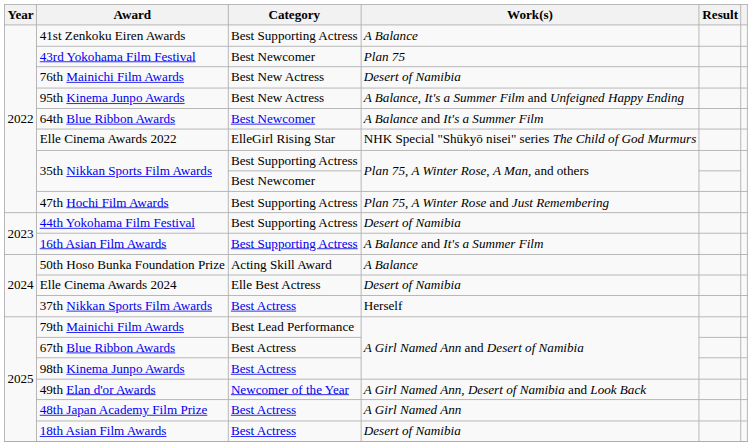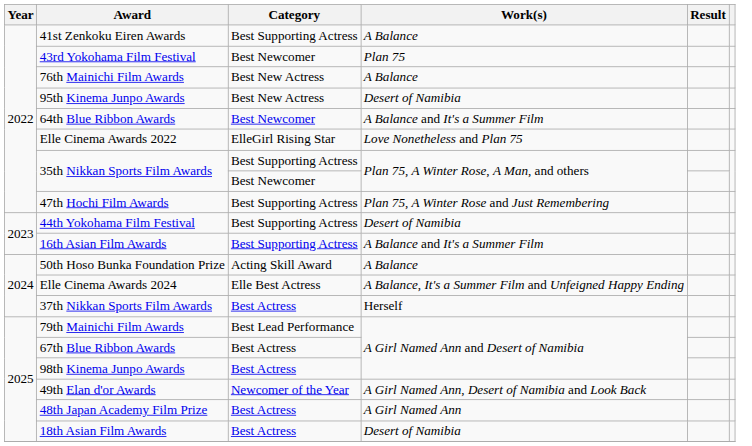 <table class="wikitable">
 <tr>
 <th>Year</th>
 <th>Award</th>
 <th>Category</th>
 <th>Work(s)</th>
 <th>Result</th>
 <th></th>
 </tr>
 <tr>
 <td rowspan=9>2022</td>
 <td>41st Zenkoku Eiren Awards</td>
 <td>Best Supporting Actress</td>
 <td><em>A Balance</em></td>
 <td></td>
 <td></td>
 </tr>
 <tr>
 <td><a href='#'>43rd Yokohama Film Festival</a></td>
 <td>Best Newcomer</td>
 <td><em>Plan 75</em></td>
 <td></td>
 <td></td>
 </tr>
 <tr>
 <td>76th <a href='#'>Mainichi Film Awards</a></td>
 <td>Best New Actress</td>
-<td><em>Desert of Namibia</em></td>
+<td><em>A Balance</em></td>
 <td></td>
 <td></td>
 </tr>
 <tr>
 <td>95th <a href='#'>Kinema Junpo Awards</a></td>
 <td>Best New Actress</td>
-<td><em>A Balance</em>, <em>It's a Summer Film</em> and <em>Unfeigned Happy Ending</em></td>
+<td><em>Desert of Namibia</em></td>
 <td></td>
 <td></td>
 </tr>
 <tr>
 <td>64th <a href='#'>Blue Ribbon Awards</a></td>
 <td><a href='#'>Best Newcomer</a></td>
 <td><em>A Balance</em> and <em>It's a Summer Film</em></td>
 <td></td>
 <td></td>
 </tr>
 <tr>
 <td>Elle Cinema Awards 2022</td>
 <td>ElleGirl Rising Star</td>
-<td>NHK Special "Shūkyō nisei" series <em>The Child of God Murmurs</em></td>
+<td><em>Love Nonetheless</em> and <em>Plan 75</em></td>
 <td></td>
 <td></td>
 </tr>
 <tr>
 <td rowspan=2>35th <a href='#'>Nikkan Sports Film Awards</a></td>
 <td>Best Supporting Actress</td>
 <td rowspan=2><em>Plan 75</em>, <em>A Winter Rose</em>, <em>A Man</em>, and others</td>
 <td></td>
 <td rowspan=2></td>
 </tr>
 <tr>
 <td>Best Newcomer</td>
 <td></td>
 </tr>
 <tr>
 <td>47th <a href='#'>Hochi Film Awards</a></td>
 <td>Best Supporting Actress</td>
 <td><em>Plan 75</em>, <em>A Winter Rose</em> and <em>Just Remembering</em></td>
 <td></td>
 <td></td>
 </tr>
 <tr>
 <td rowspan=2>2023</td>
 <td><a href='#'>44th Yokohama Film Festival</a></td>
 <td>Best Supporting Actress</td>
 <td><em>Desert of Namibia</em></td>
 <td></td>
 <td></td>
 </tr>
 <tr>
 <td><a href='#'>16th Asian Film Awards</a></td>
 <td><a href='#'>Best Supporting Actress</a></td>
 <td><em>A Balance</em> and <em>It's a Summer Film</em></td>
 <td></td>
 <td></td>
 </tr>
 <tr>
 <td rowspan=3>2024</td>
 <td>50th Hoso Bunka Foundation Prize</td>
 <td>Acting Skill Award</td>
 <td><em>A Balance</em></td>
 <td></td>
 <td></td>
 </tr>
 <tr>
 <td>Elle Cinema Awards 2024</td>
 <td>Elle Best Actress</td>
-<td><em>Desert of Namibia</em></td>
+<td><em>A Balance</em>, <em>It's a Summer Film</em> and <em>Unfeigned Happy Ending</em></td>
 <td></td>
 <td></td>
 </tr>
 <tr>
 <td>37th <a href='#'>Nikkan Sports Film Awards</a></td>
 <td><a href='#'>Best Actress</a></td>
 <td>Herself</td>
 <td></td>
 <td></td>
 </tr>
 <tr>
 <td rowspan=6>2025</td>
 <td>79th <a href='#'>Mainichi Film Awards</a></td>
 <td>Best Lead Performance</td>
 <td rowspan=3><em>A Girl Named Ann</em> and <em>Desert of Namibia</em></td>
 <td></td>
 <td></td>
 </tr>
 <tr>
 <td>67th <a href='#'>Blue Ribbon Awards</a></td>
 <td>Best Actress</td>
 <td></td>
 <td></td>
 </tr>
 <tr>
 <td>98th <a href='#'>Kinema Junpo Awards</a></td>
 <td><a href='#'>Best Actress</a></td>
 <td></td>
 <td></td>
 </tr>
 <tr>
 <td>49th <a href='#'>Elan d'or Awards</a></td>
 <td><a href='#'>Newcomer of the Year</a></td>
 <td><em>A Girl Named Ann</em>, <em>Desert of Namibia</em> and <em>Look Back</em></td>
 <td></td>
 <td></td>
 </tr>
 <tr>
 <td><a href='#'>48th Japan Academy Film Prize</a></td>
 <td><a href='#'>Best Actress</a></td>
 <td><em>A Girl Named Ann</em></td>
 <td></td>
 <td></td>
 </tr>
 <tr>
 <td><a href='#'>18th Asian Film Awards</a></td>
 <td><a href='#'>Best Actress</a></td>
 <td><em>Desert of Namibia</em></td>
 <td></td>
 <td></td>
 </tr>
 <tr>
 </tr>
 </table>
